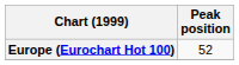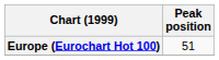 <table class="wikitable sortable plainrowheaders" style="text-align:center">
 <tr>
 <th>Chart (1999)</th>
 <th>Peak<br>position</th>
 </tr>
 <tr>
 <th scope="row">Europe (<a href='#'>Eurochart Hot 100</a>)</th>
-<td>52</td>
+<td>51</td>
 </tr>
 <tr>
 </tr>
 <tr>
 </tr>
 </table>
